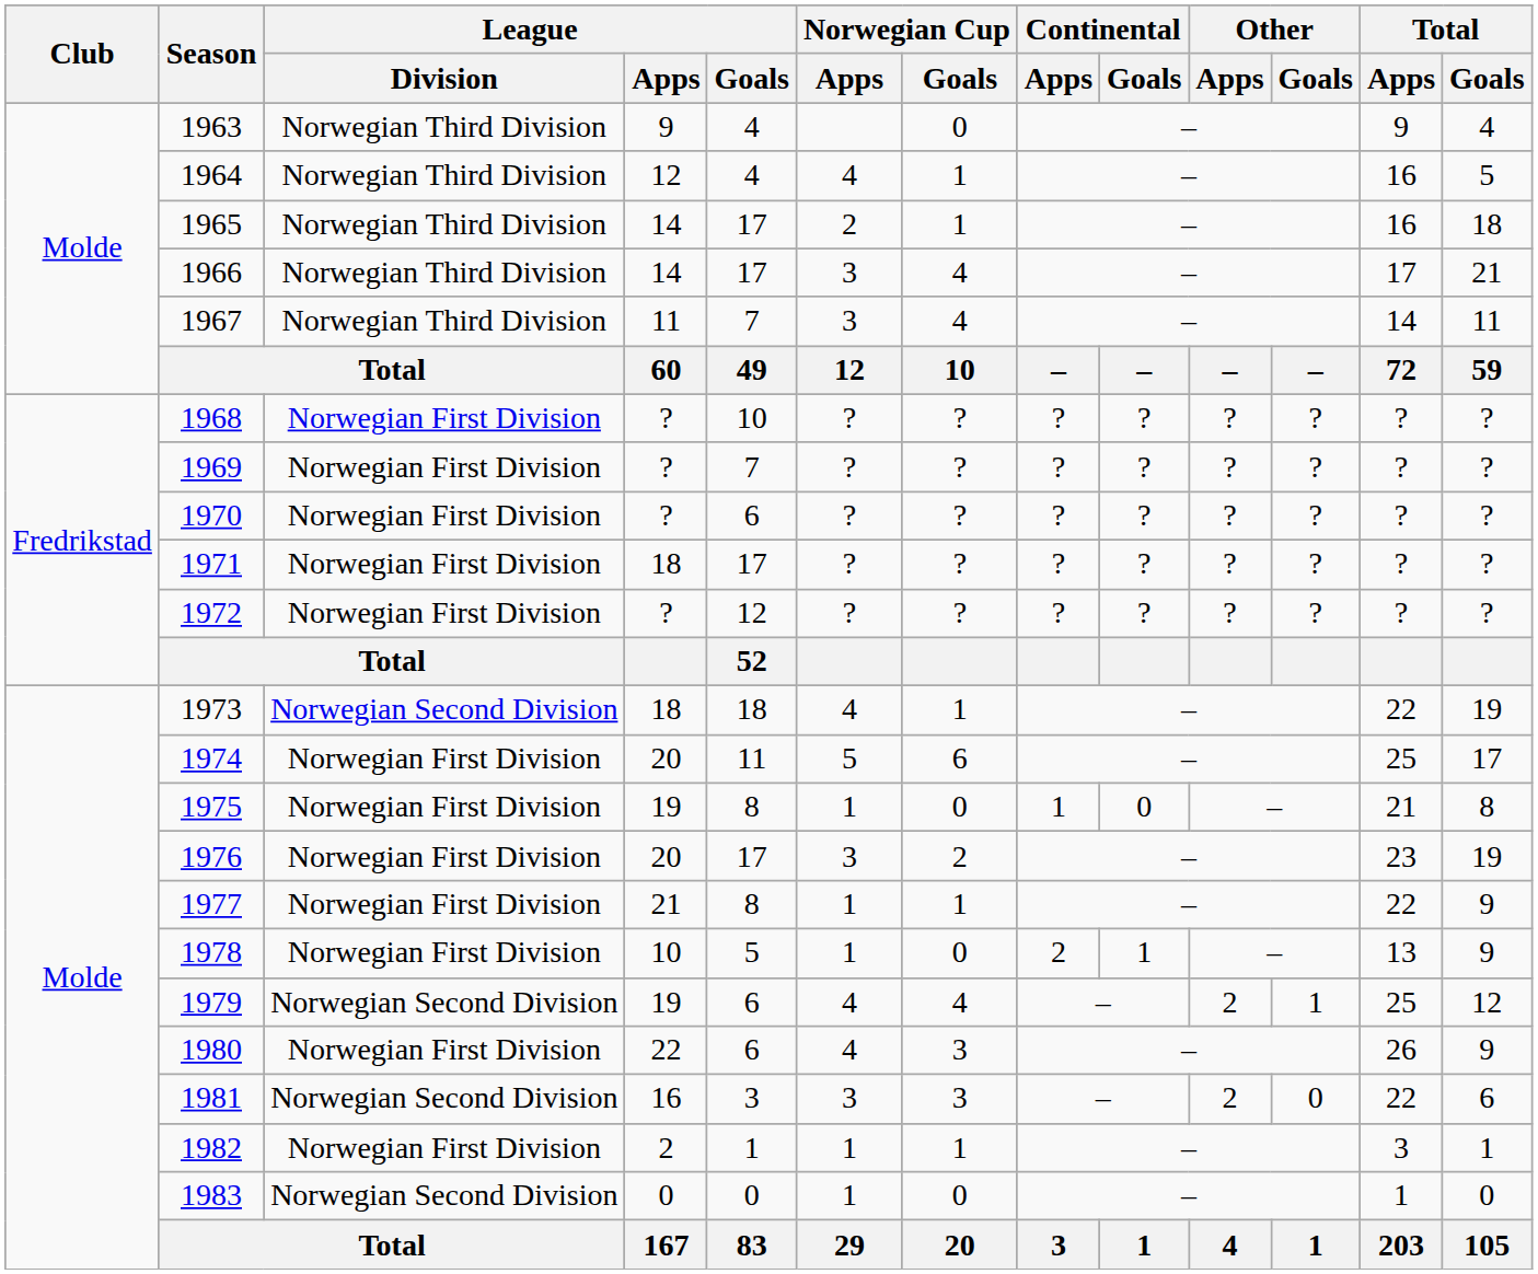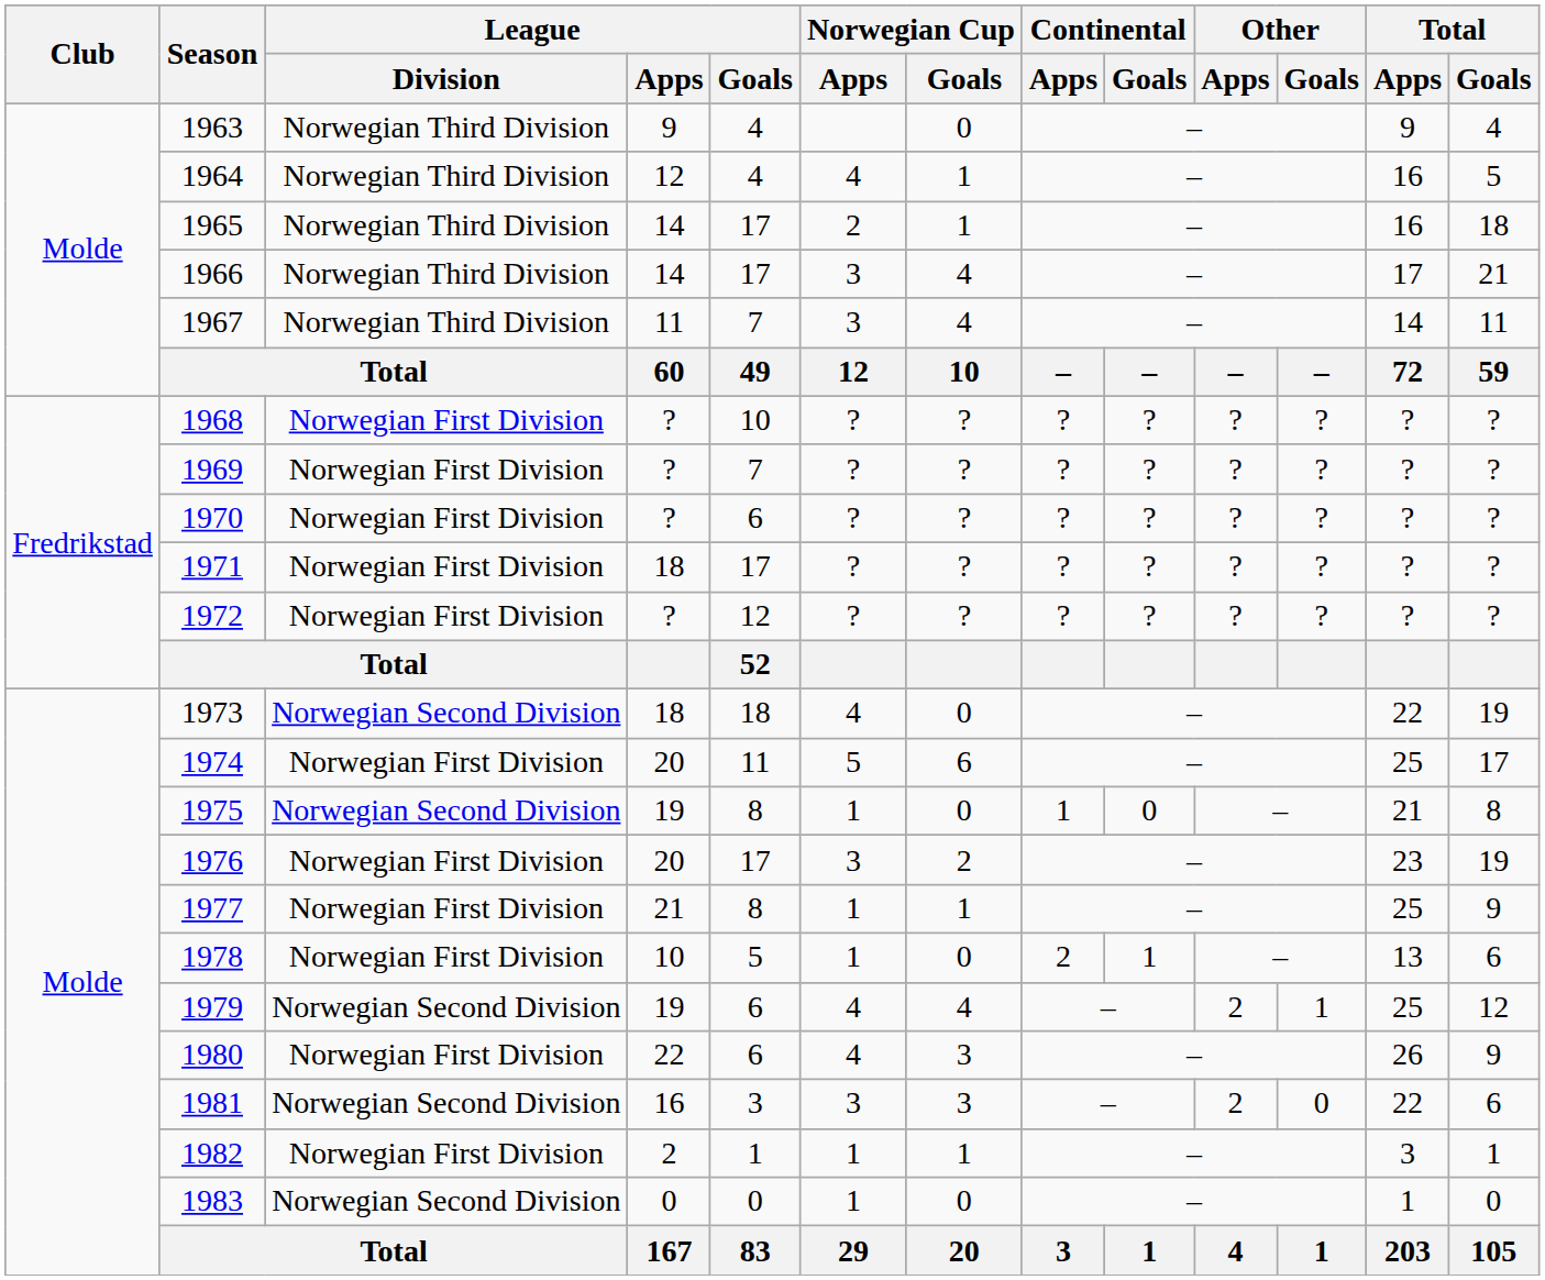 <table class="wikitable" style="text-align:center">
 <tr>
 <th rowspan="2">Club</th>
 <th rowspan="2">Season</th>
 <th colspan="3">League</th>
 <th colspan="2">Norwegian Cup</th>
 <th colspan="2">Continental</th>
 <th colspan="2">Other</th>
 <th colspan="2">Total</th>
 </tr>
 <tr>
 <th>Division</th>
 <th>Apps</th>
 <th>Goals</th>
 <th>Apps</th>
 <th>Goals</th>
 <th>Apps</th>
 <th>Goals</th>
 <th>Apps</th>
 <th>Goals</th>
 <th>Apps</th>
 <th>Goals</th>
 </tr>
 <tr>
 <td rowspan="6"><a href='#'>Molde</a></td>
 <td>1963</td>
 <td>Norwegian Third Division</td>
 <td>9</td>
 <td>4</td>
 <td></td>
 <td>0</td>
 <td colspan="4">–</td>
 <td>9</td>
 <td>4</td>
 </tr>
 <tr>
 <td>1964</td>
 <td>Norwegian Third Division</td>
 <td>12</td>
 <td>4</td>
 <td>4</td>
 <td>1</td>
 <td colspan="4">–</td>
 <td>16</td>
 <td>5</td>
 </tr>
 <tr>
 <td>1965</td>
 <td>Norwegian Third Division</td>
 <td>14</td>
 <td>17</td>
 <td>2</td>
 <td>1</td>
 <td colspan="4">–</td>
 <td>16</td>
 <td>18</td>
 </tr>
 <tr>
 <td>1966</td>
 <td>Norwegian Third Division</td>
 <td>14</td>
 <td>17</td>
 <td>3</td>
 <td>4</td>
 <td colspan="4">–</td>
 <td>17</td>
 <td>21</td>
 </tr>
 <tr>
 <td>1967</td>
 <td>Norwegian Third Division</td>
 <td>11</td>
 <td>7</td>
 <td>3</td>
 <td>4</td>
 <td colspan="4">–</td>
 <td>14</td>
 <td>11</td>
 </tr>
 <tr>
 <th colspan="2">Total</th>
 <th>60</th>
 <th>49</th>
 <th>12</th>
 <th>10</th>
 <th>–</th>
 <th>–</th>
 <th>–</th>
 <th>–</th>
 <th>72</th>
 <th>59</th>
 </tr>
 <tr>
 <td rowspan="6"><a href='#'>Fredrikstad</a></td>
 <td><a href='#'>1968</a></td>
 <td><a href='#'>Norwegian First Division</a></td>
 <td>?</td>
 <td>10</td>
 <td>?</td>
 <td>?</td>
 <td>?</td>
 <td>?</td>
 <td>?</td>
 <td>?</td>
 <td>?</td>
 <td>?</td>
 </tr>
 <tr>
 <td><a href='#'>1969</a></td>
 <td>Norwegian First Division</td>
 <td>?</td>
 <td>7</td>
 <td>?</td>
 <td>?</td>
 <td>?</td>
 <td>?</td>
 <td>?</td>
 <td>?</td>
 <td>?</td>
 <td>?</td>
 </tr>
 <tr>
 <td><a href='#'>1970</a></td>
 <td>Norwegian First Division</td>
 <td>?</td>
 <td>6</td>
 <td>?</td>
 <td>?</td>
 <td>?</td>
 <td>?</td>
 <td>?</td>
 <td>?</td>
 <td>?</td>
 <td>?</td>
 </tr>
 <tr>
 <td><a href='#'>1971</a></td>
 <td>Norwegian First Division</td>
 <td>18</td>
 <td>17</td>
 <td>?</td>
 <td>?</td>
 <td>?</td>
 <td>?</td>
 <td>?</td>
 <td>?</td>
 <td>?</td>
 <td>?</td>
 </tr>
 <tr>
 <td><a href='#'>1972</a></td>
 <td>Norwegian First Division</td>
 <td>?</td>
 <td>12</td>
 <td>?</td>
 <td>?</td>
 <td>?</td>
 <td>?</td>
 <td>?</td>
 <td>?</td>
 <td>?</td>
 <td>?</td>
 </tr>
 <tr>
 <th colspan="2">Total</th>
 <th></th>
 <th>52</th>
 <th></th>
 <th></th>
 <th></th>
 <th></th>
 <th></th>
 <th></th>
 <th></th>
 <th></th>
 </tr>
 <tr>
 <td rowspan="12"><a href='#'>Molde</a></td>
 <td>1973</td>
 <td><a href='#'>Norwegian Second Division</a></td>
 <td>18</td>
 <td>18</td>
 <td>4</td>
-<td>1</td>
+<td>0</td>
 <td colspan="4">–</td>
 <td>22</td>
 <td>19</td>
 </tr>
 <tr>
 <td><a href='#'>1974</a></td>
 <td>Norwegian First Division</td>
 <td>20</td>
 <td>11</td>
 <td>5</td>
 <td>6</td>
 <td colspan="4">–</td>
 <td>25</td>
 <td>17</td>
 </tr>
 <tr>
 <td><a href='#'>1975</a></td>
-<td>Norwegian First Division</td>
+<td><a href='#'>Norwegian Second Division</a></td>
 <td>19</td>
 <td>8</td>
 <td>1</td>
 <td>0</td>
 <td>1</td>
 <td>0</td>
 <td colspan="2">–</td>
 <td>21</td>
 <td>8</td>
 </tr>
 <tr>
 <td><a href='#'>1976</a></td>
 <td>Norwegian First Division</td>
 <td>20</td>
 <td>17</td>
 <td>3</td>
 <td>2</td>
 <td colspan="4">–</td>
 <td>23</td>
 <td>19</td>
 </tr>
 <tr>
 <td><a href='#'>1977</a></td>
 <td>Norwegian First Division</td>
 <td>21</td>
 <td>8</td>
 <td>1</td>
 <td>1</td>
 <td colspan="4">–</td>
-<td>22</td>
+<td>25</td>
 <td>9</td>
 </tr>
 <tr>
 <td><a href='#'>1978</a></td>
 <td>Norwegian First Division</td>
 <td>10</td>
 <td>5</td>
 <td>1</td>
 <td>0</td>
 <td>2</td>
 <td>1</td>
 <td colspan="2">–</td>
 <td>13</td>
-<td>9</td>
+<td>6</td>
 </tr>
 <tr>
 <td><a href='#'>1979</a></td>
 <td>Norwegian Second Division</td>
 <td>19</td>
 <td>6</td>
 <td>4</td>
 <td>4</td>
 <td colspan="2">–</td>
 <td>2</td>
 <td>1</td>
 <td>25</td>
 <td>12</td>
 </tr>
 <tr>
 <td><a href='#'>1980</a></td>
 <td>Norwegian First Division</td>
 <td>22</td>
 <td>6</td>
 <td>4</td>
 <td>3</td>
 <td colspan="4">–</td>
 <td>26</td>
 <td>9</td>
 </tr>
 <tr>
 <td><a href='#'>1981</a></td>
 <td>Norwegian Second Division</td>
 <td>16</td>
 <td>3</td>
 <td>3</td>
 <td>3</td>
 <td colspan="2">–</td>
 <td>2</td>
 <td>0</td>
 <td>22</td>
 <td>6</td>
 </tr>
 <tr>
 <td><a href='#'>1982</a></td>
 <td>Norwegian First Division</td>
 <td>2</td>
 <td>1</td>
 <td>1</td>
 <td>1</td>
 <td colspan="4">–</td>
 <td>3</td>
 <td>1</td>
 </tr>
 <tr>
 <td><a href='#'>1983</a></td>
 <td>Norwegian Second Division</td>
 <td>0</td>
 <td>0</td>
 <td>1</td>
 <td>0</td>
 <td colspan="4">–</td>
 <td>1</td>
 <td>0</td>
 </tr>
 <tr>
 <th colspan="2">Total</th>
 <th>167</th>
 <th>83</th>
 <th>29</th>
 <th>20</th>
 <th>3</th>
 <th>1</th>
 <th>4</th>
 <th>1</th>
 <th>203</th>
 <th>105</th>
 </tr>
 </table>
